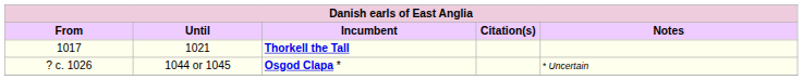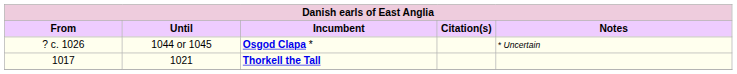 <table class="wikitable" style="width:90%">
 <tr>
 <th style="background-color:#eeccdd" colspan="5">Danish earls of East Anglia</th>
 </tr>
 <tr align=left>
 <th style="background-color:#eeccff" width="15%">From</th>
 <th style="background-color:#eeccff" width="15%">Until</th>
 <th style="background-color:#eeccff" width="25%">Incumbent</th>
 <th style="background-color:#eeccff" width="5%">Citation(s)</th>
 <th style="background-color:#eeccff" width="30%">Notes</th>
 </tr>
 <tr valign=top bgcolor="#ffffee">
+<td align=center>? c. 1026</td>
+<td align=center>1044 or 1045</td>
+<td><strong><a href='#'>Osgod Clapa</a></strong> *</td>
+<td></td>
+<td><small>* <em>Uncertain</em></small></td>
+</tr>
+<tr valign=top bgcolor="#ffffee">
 <td align=center>1017</td>
 <td align=center>1021</td>
 <td><strong><a href='#'>Thorkell the Tall</a></strong></td>
 <td></td>
 <td></td>
 </tr>
 <tr valign=top bgcolor="#ffffee">
-<td align=center>? c. 1026</td>
-<td align=center>1044 or 1045</td>
-<td><strong><a href='#'>Osgod Clapa</a></strong> *</td>
-<td></td>
-<td><small>* <em>Uncertain</em></small></td>
-</tr>
-<tr valign=top bgcolor="#ffffee">
 </tr>
 </table>
